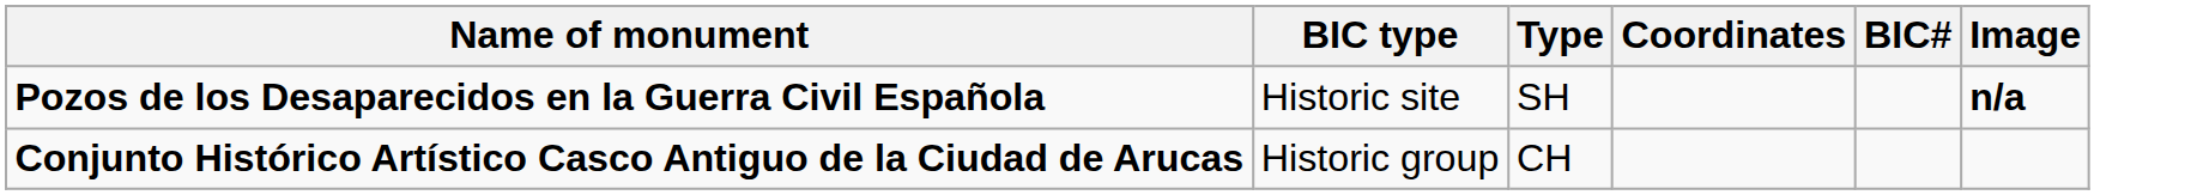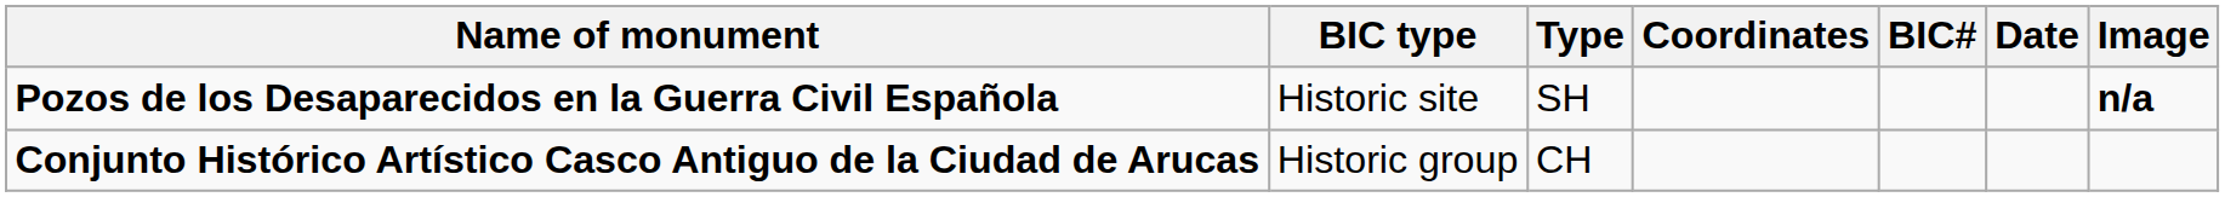 <table class="wikitable">
 <tr>
 <th>Name of monument</th>
 <th>BIC type</th>
 <th>Type</th>
 <th>Coordinates</th>
 <th>BIC#</th>
+<th>Date</th>
 <th>Image</th>
 </tr>
 <tr>
 <td><strong>Pozos de los Desaparecidos en la Guerra Civil Española</strong></td>
 <td>Historic site</td>
 <td>SH</td>
+<td></td>
 <td></td>
 <td></td>
 <td><strong>n/a</strong></td>
 </tr>
 <tr>
 <td><strong>Conjunto Histórico Artístico Casco Antiguo de la Ciudad de Arucas</strong></td>
 <td>Historic group</td>
 <td>CH</td>
 <td></td>
 <td></td>
 <td></td>
+<td></td>
 </tr>
 </table>
